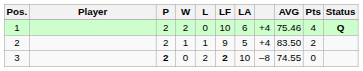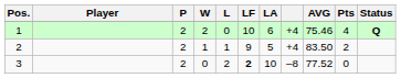 <table class="wikitable" style="text-align:center; margin: 1em auto 1em auto, align:left">
 <tr>
 <th width=25>Pos.</th>
 <th width=200>Player</th>
 <th width=25>P</th>
 <th width=25>W</th>
 <th width=25>L</th>
 <th width=25>LF</th>
 <th width=25>LA</th>
 <th width=25></th>
 <th width=35>AVG</th>
 <th width=25>Pts</th>
 <th width=50>Status</th>
 </tr>
 <tr>
 </tr>
 <tr style="background-color:#ccffcc">
 <td>1</td>
 <td align=left></td>
 <td>2</td>
 <td>2</td>
 <td>0</td>
 <td>10</td>
 <td>6</td>
 <td>+4</td>
 <td>75.46</td>
 <td>4</td>
 <td><strong>Q</strong></td>
 </tr>
 <tr style=>
 <td>2</td>
 <td align=left></td>
 <td>2</td>
 <td>1</td>
 <td>1</td>
 <td>9</td>
 <td>5</td>
 <td>+4</td>
 <td>83.50</td>
 <td>2</td>
 <td></td>
 </tr>
 <tr style=>
 <td>3</td>
 <td align=left></td>
-<td><strong>2</strong></td>
+<td>2</td>
 <td>0</td>
 <td>2</td>
 <td><strong>2</strong></td>
 <td>10</td>
 <td>–8</td>
-<td>74.55</td>
+<td>77.52</td>
 <td>0</td>
 <td></td>
 </tr>
 </table>
